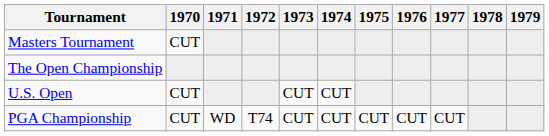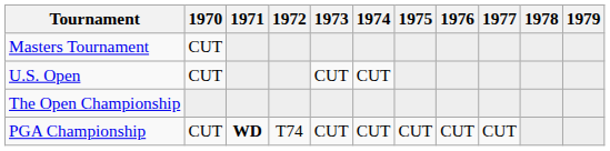 <table class="wikitable" style="font-size:95%;text-align:center;">
 <tr>
 <th>Tournament</th>
 <th>1970</th>
 <th>1971</th>
 <th>1972</th>
 <th>1973</th>
 <th>1974</th>
 <th>1975</th>
 <th>1976</th>
 <th>1977</th>
 <th>1978</th>
 <th>1979</th>
 </tr>
 <tr>
 <td align=left><a href='#'>Masters Tournament</a></td>
 <td>CUT</td>
 <td style="background:#eeeeee;"></td>
 <td style="background:#eeeeee;"></td>
 <td style="background:#eeeeee;"></td>
 <td style="background:#eeeeee;"></td>
 <td style="background:#eeeeee;"></td>
 <td style="background:#eeeeee;"></td>
 <td style="background:#eeeeee;"></td>
 <td style="background:#eeeeee;"></td>
 <td style="background:#eeeeee;"></td>
 </tr>
 <tr>
+<td align=left><a href='#'>U.S. Open</a></td>
+<td>CUT</td>
+<td style="background:#eeeeee;"></td>
+<td style="background:#eeeeee;"></td>
+<td>CUT</td>
+<td>CUT</td>
+<td style="background:#eeeeee;"></td>
+<td style="background:#eeeeee;"></td>
+<td style="background:#eeeeee;"></td>
+<td style="background:#eeeeee;"></td>
+<td style="background:#eeeeee;"></td>
+</tr>
+<tr>
 <td align=left><a href='#'>The Open Championship</a></td>
 <td style="background:#eeeeee;"></td>
 <td style="background:#eeeeee;"></td>
 <td style="background:#eeeeee;"></td>
 <td style="background:#eeeeee;"></td>
 <td style="background:#eeeeee;"></td>
 <td style="background:#eeeeee;"></td>
 <td style="background:#eeeeee;"></td>
 <td style="background:#eeeeee;"></td>
 <td style="background:#eeeeee;"></td>
 <td style="background:#eeeeee;"></td>
 </tr>
 <tr>
-<td align=left><a href='#'>U.S. Open</a></td>
-<td>CUT</td>
-<td style="background:#eeeeee;"></td>
-<td style="background:#eeeeee;"></td>
-<td>CUT</td>
-<td>CUT</td>
-<td style="background:#eeeeee;"></td>
-<td style="background:#eeeeee;"></td>
-<td style="background:#eeeeee;"></td>
-<td style="background:#eeeeee;"></td>
-<td style="background:#eeeeee;"></td>
-</tr>
-<tr>
 <td align=left><a href='#'>PGA Championship</a></td>
 <td>CUT</td>
-<td>WD</td>
+<td><strong>WD</strong></td>
 <td>T74</td>
 <td>CUT</td>
 <td>CUT</td>
 <td>CUT</td>
 <td>CUT</td>
 <td>CUT</td>
 <td style="background:#eeeeee;"></td>
 <td style="background:#eeeeee;"></td>
 </tr>
 </table>
